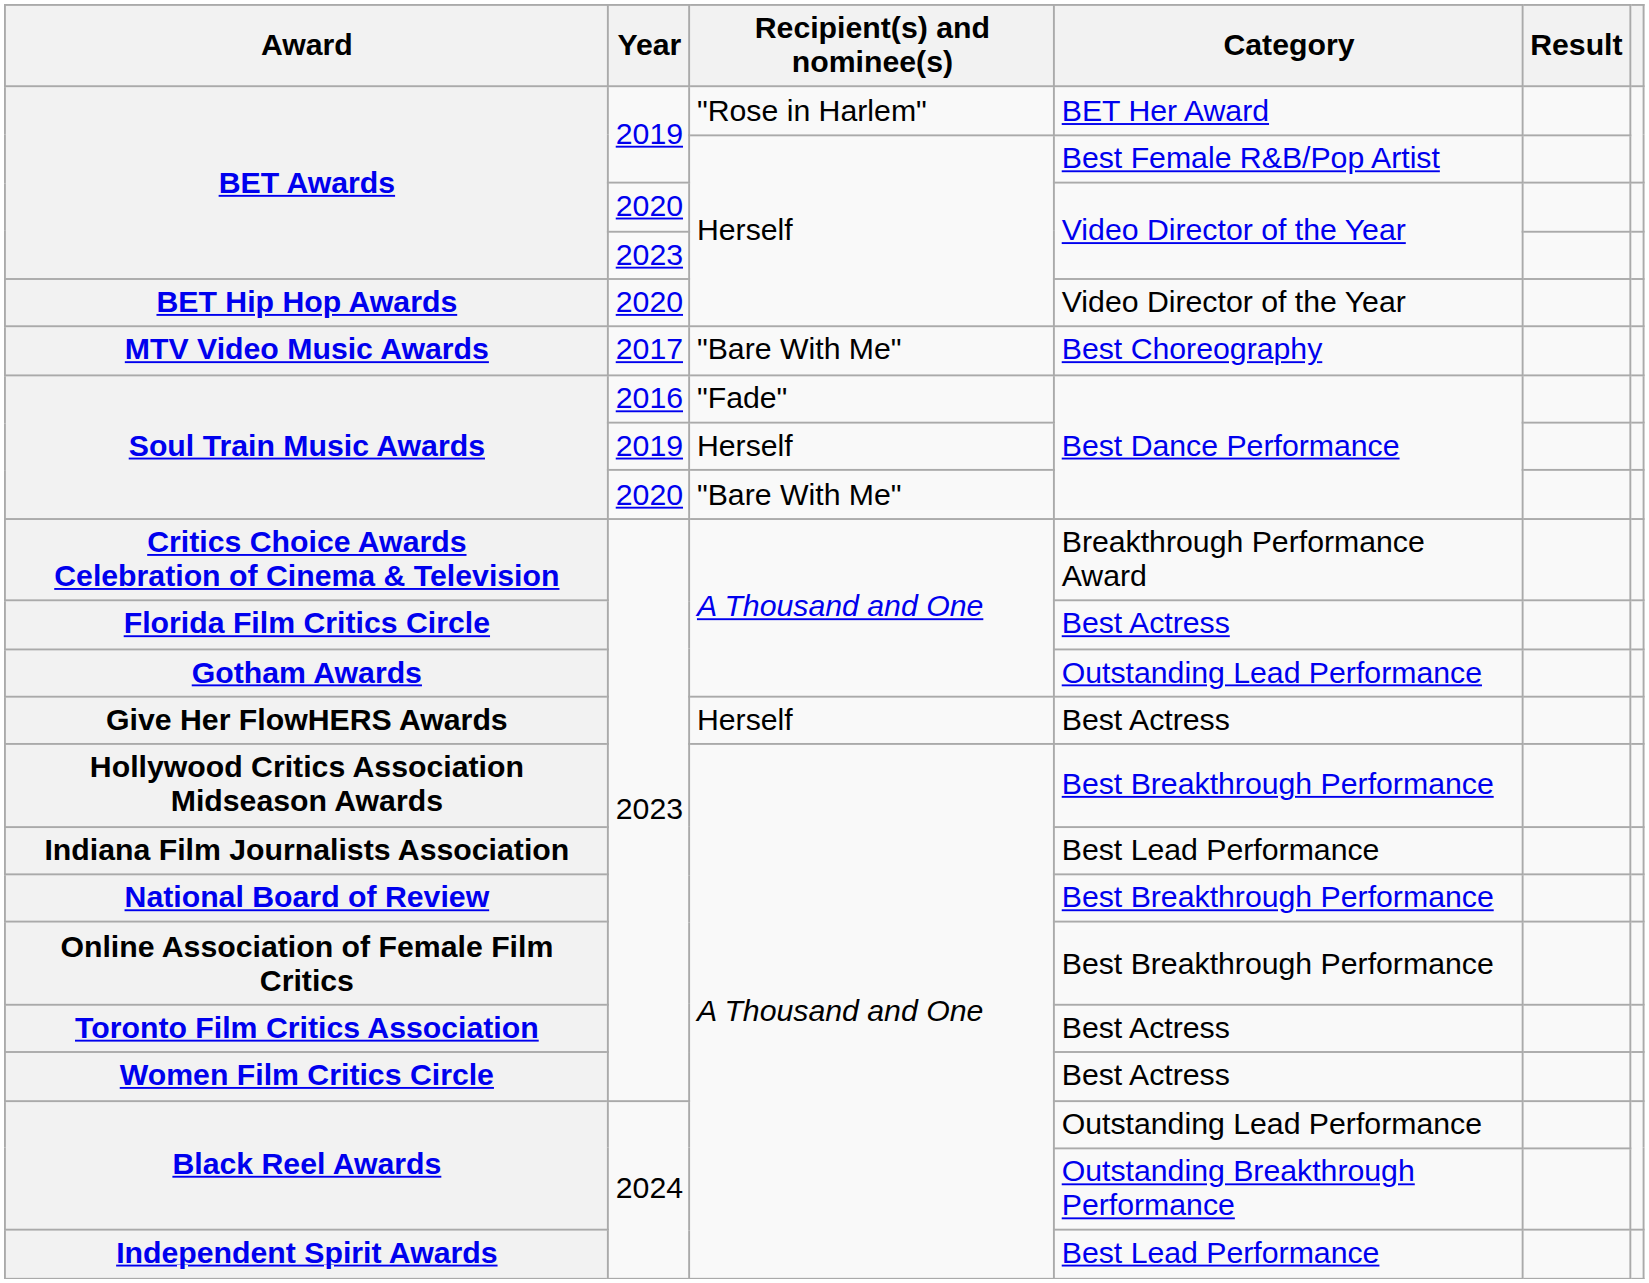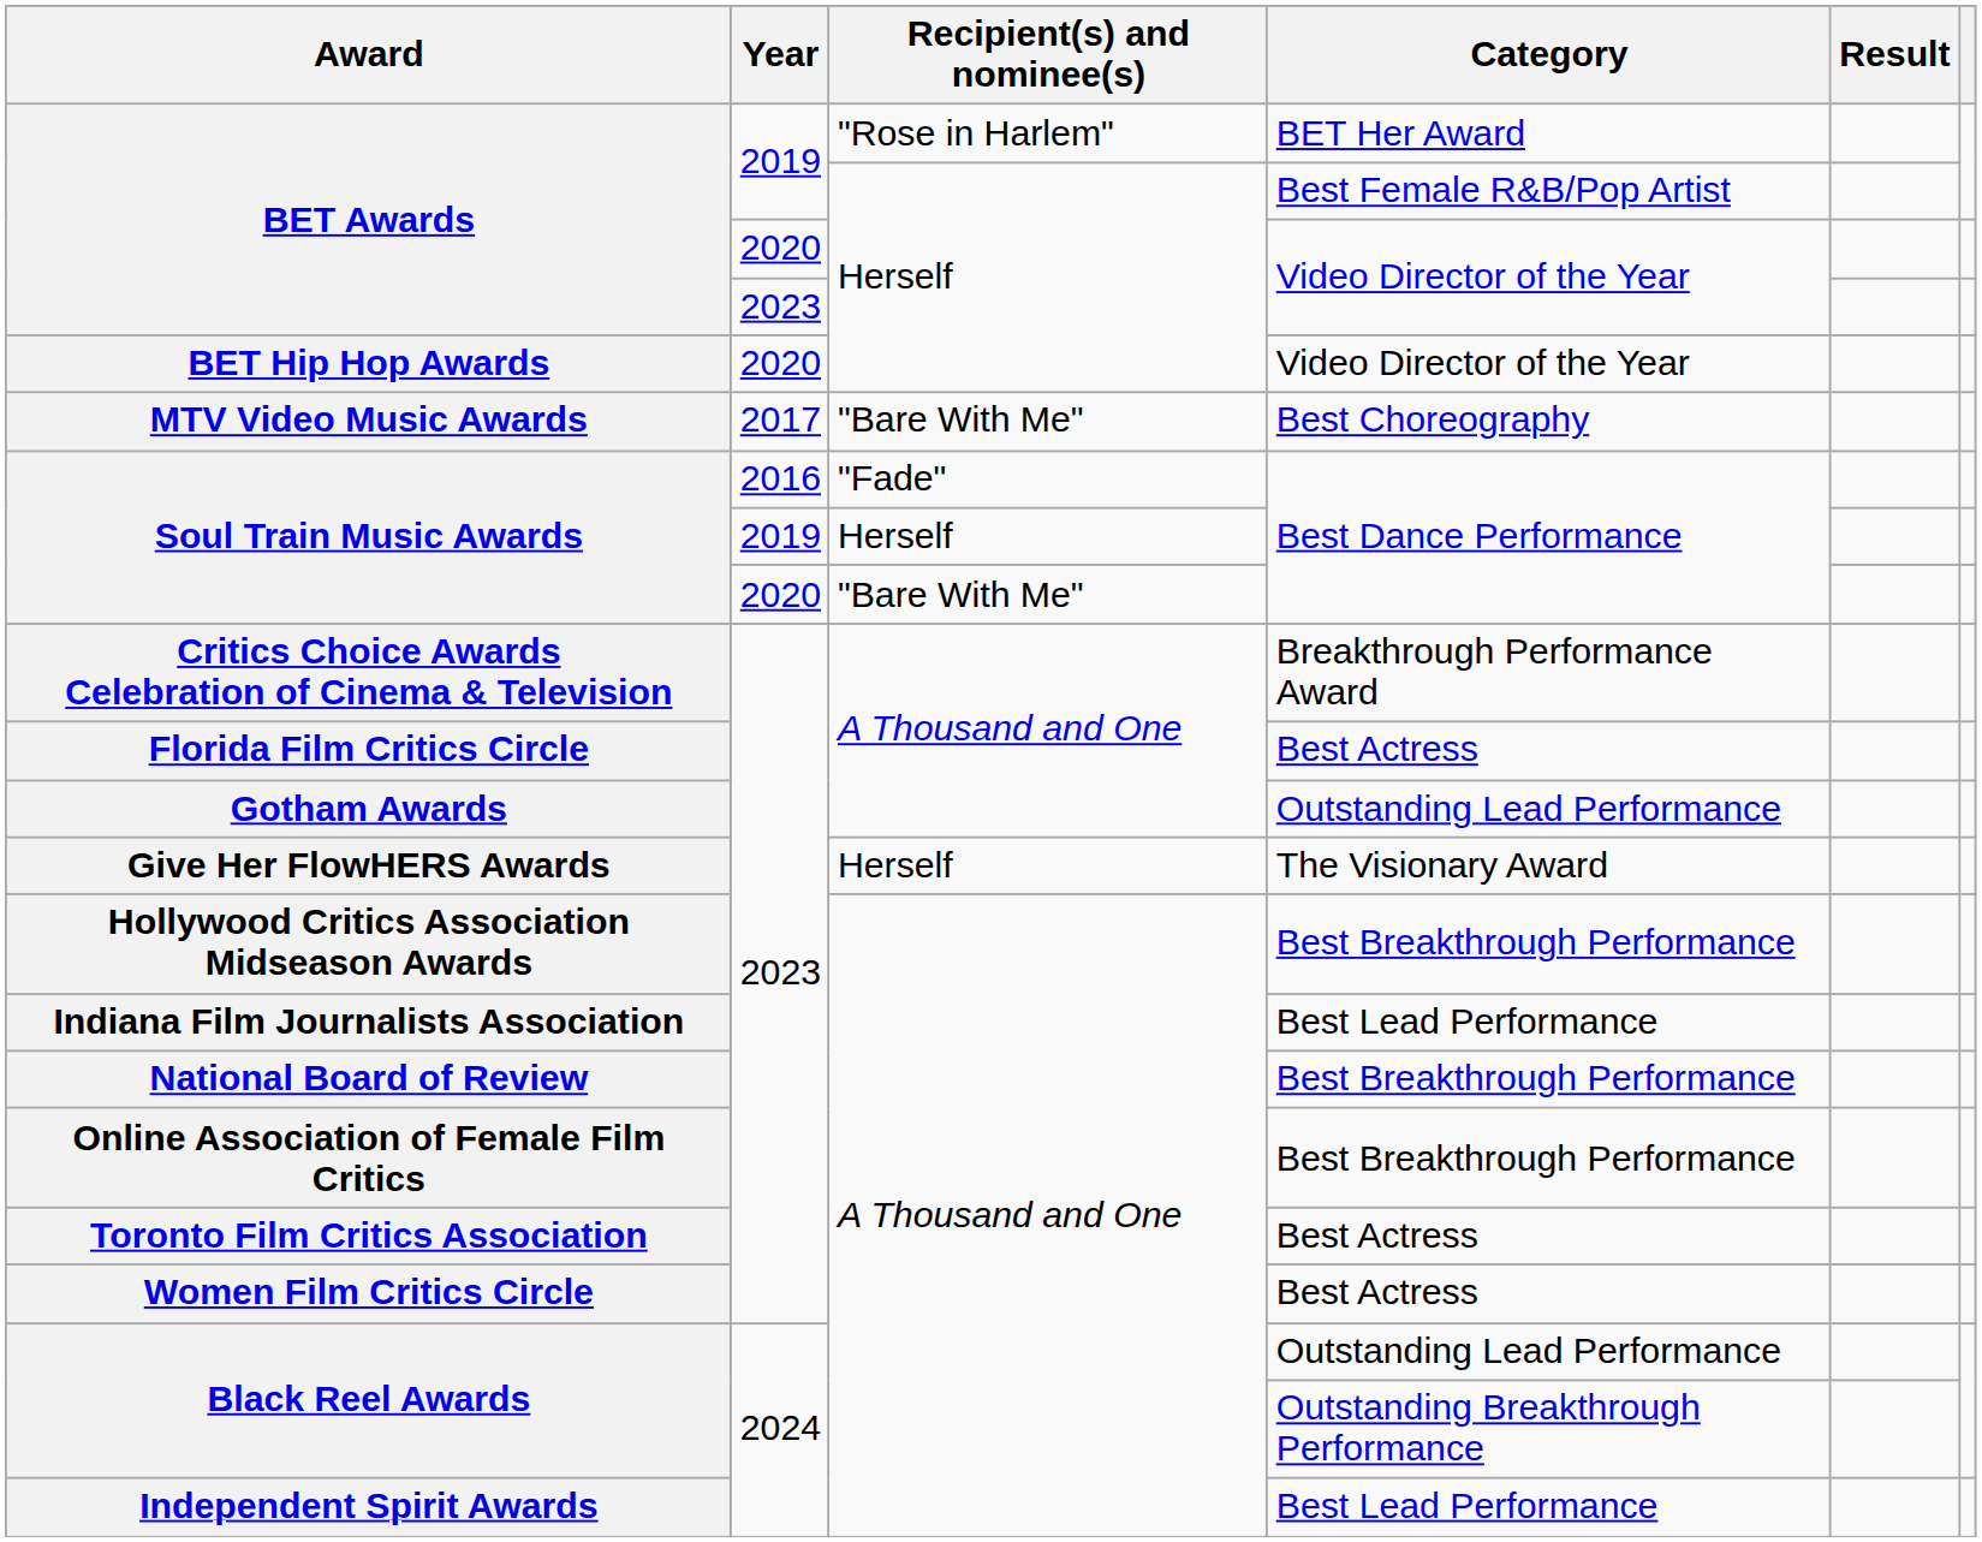 <table class="wikitable sortable plainrowheaders">
 <tr>
 <th scope="col">Award</th>
 <th scope="col">Year</th>
 <th scope="col">Recipient(s) and nominee(s)</th>
 <th scope="col">Category</th>
 <th scope="col">Result</th>
 <th scope="col" class="unsortable"></th>
 </tr>
 <tr>
 <th scope="row" rowspan="4"><a href='#'>BET Awards</a></th>
 <td rowspan="2"><a href='#'>2019</a></td>
 <td>"Rose in Harlem"</td>
 <td><a href='#'>BET Her Award</a></td>
 <td></td>
 <td style="text-align:center;" rowspan="2"></td>
 </tr>
 <tr>
 <td rowspan="4">Herself</td>
 <td><a href='#'>Best Female R&B/Pop Artist</a></td>
 <td></td>
 </tr>
 <tr>
 <td><a href='#'>2020</a></td>
 <td rowspan="2"><a href='#'>Video Director of the Year</a></td>
 <td></td>
 <td style="text-align:center;" rowspan="1"></td>
 </tr>
 <tr>
 <td rowspan="1"><a href='#'>2023</a></td>
 <td></td>
 <td></td>
 </tr>
 <tr>
 <th scope="row" rowspan="1"><a href='#'>BET Hip Hop Awards</a></th>
 <td rowspan="1"><a href='#'>2020</a></td>
 <td>Video Director of the Year</td>
 <td></td>
 <td style="text-align:center;" rowspan="1"></td>
 </tr>
 <tr>
 <th scope="row" rowspan="1"><a href='#'>MTV Video Music Awards</a></th>
 <td rowspan="1"><a href='#'>2017</a></td>
 <td>"Bare With Me"</td>
 <td><a href='#'>Best Choreography</a></td>
 <td></td>
 <td style="text-align:center;" rowspan="1"></td>
 </tr>
 <tr>
 <th scope="row" rowspan="3"><a href='#'>Soul Train Music Awards</a></th>
 <td rowspan="1"><a href='#'>2016</a></td>
 <td>"Fade" </td>
 <td rowspan="3"><a href='#'>Best Dance Performance</a></td>
 <td></td>
 <td style="text-align:center;"></td>
 </tr>
 <tr>
 <td rowspan="1"><a href='#'>2019</a></td>
 <td>Herself</td>
 <td></td>
 <td style="text-align:center;"></td>
 </tr>
 <tr>
 <td rowspan="1"><a href='#'>2020</a></td>
 <td>"Bare With Me"</td>
 <td></td>
 <td style="text-align:center;"></td>
 </tr>
 <tr>
 <th scope="row"><a href='#'>Critics Choice Awards <br>Celebration of Cinema & Television</a></th>
 <td rowspan=10>2023</td>
 <td rowspan=3><em><a href='#'>A Thousand and One</a></em></td>
 <td>Breakthrough Performance Award</td>
 <td></td>
 <td></td>
 </tr>
 <tr>
 <th scope="row"><a href='#'>Florida Film Critics Circle</a></th>
 <td><a href='#'>Best Actress</a></td>
 <td></td>
 <td align="center"></td>
 </tr>
 <tr>
 <th scope="row"><a href='#'>Gotham Awards</a></th>
 <td><a href='#'>Outstanding Lead Performance</a></td>
 <td></td>
 <td align="center"></td>
 </tr>
 <tr>
 <th scope="row">Give Her FlowHERS Awards</th>
 <td>Herself</td>
-<td>Best Actress</td>
+<td>The Visionary Award</td>
 <td></td>
 <td></td>
 </tr>
 <tr>
 <th scope="row">Hollywood Critics Association Midseason Awards</th>
 <td rowspan=9><em>A Thousand and One</em></td>
 <td><a href='#'>Best Breakthrough Performance</a></td>
 <td></td>
 <td></td>
 </tr>
 <tr>
 <th scope="row">Indiana Film Journalists Association</th>
 <td>Best Lead Performance</td>
 <td></td>
 <td></td>
 </tr>
 <tr>
 <th scope="row"><a href='#'>National Board of Review</a></th>
 <td><a href='#'>Best Breakthrough Performance</a></td>
 <td></td>
 <td align="center"></td>
 </tr>
 <tr>
 <th scope="row">Online Association of Female Film Critics</th>
 <td>Best Breakthrough Performance</td>
 <td></td>
 <td></td>
 </tr>
 <tr>
 <th scope="row"><a href='#'>Toronto Film Critics Association</a></th>
 <td>Best Actress</td>
 <td></td>
 <td align="center"></td>
 </tr>
 <tr>
 <th scope="row"><a href='#'>Women Film Critics Circle</a></th>
 <td>Best Actress</td>
 <td></td>
 <td></td>
 </tr>
 <tr>
 <th scope="row" rowspan=2><a href='#'>Black Reel Awards</a></th>
 <td rowspan=3>2024</td>
 <td>Outstanding Lead Performance</td>
 <td></td>
 <td align="center" rowspan=2></td>
 </tr>
 <tr>
 <td><a href='#'>Outstanding Breakthrough Performance</a></td>
 <td></td>
 </tr>
 <tr>
 <th scope="row"><a href='#'>Independent Spirit Awards</a></th>
 <td><a href='#'>Best Lead Performance</a></td>
 <td></td>
 <td align="center"></td>
 </tr>
 </table>
